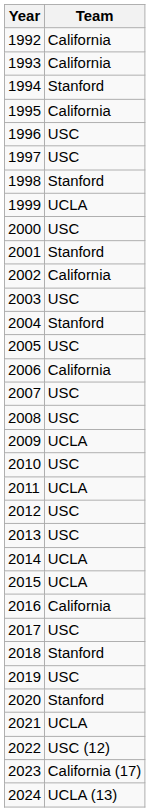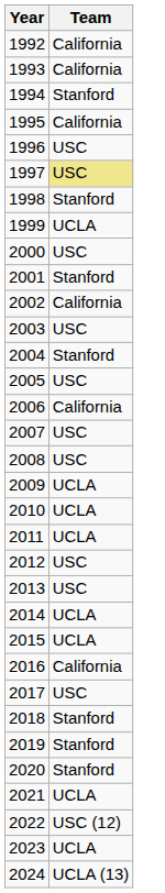 <table class="wikitable">
 <tr>
 <th>Year</th>
 <th>Team</th>
 </tr>
 <tr>
 <td>1992</td>
 <td>California</td>
 </tr>
 <tr>
 <td>1993</td>
 <td>California</td>
 </tr>
 <tr>
 <td>1994</td>
 <td>Stanford</td>
 </tr>
 <tr>
 <td>1995</td>
 <td>California</td>
 </tr>
 <tr>
 <td>1996</td>
 <td>USC</td>
 </tr>
 <tr>
 <td>1997</td>
-<td>USC</td>
+<td style="background: khaki;">USC</td>
 </tr>
 <tr>
 <td>1998</td>
 <td>Stanford</td>
 </tr>
 <tr>
 <td>1999</td>
 <td>UCLA</td>
 </tr>
 <tr>
 <td>2000</td>
 <td>USC</td>
 </tr>
 <tr>
 <td>2001</td>
 <td>Stanford</td>
 </tr>
 <tr>
 <td>2002</td>
 <td>California</td>
 </tr>
 <tr>
 <td>2003</td>
 <td>USC</td>
 </tr>
 <tr>
 <td>2004</td>
 <td>Stanford</td>
 </tr>
 <tr>
 <td>2005</td>
 <td>USC</td>
 </tr>
 <tr>
 <td>2006</td>
 <td>California</td>
 </tr>
 <tr>
 <td>2007</td>
 <td>USC</td>
 </tr>
 <tr>
 <td>2008</td>
 <td>USC</td>
 </tr>
 <tr>
 <td>2009</td>
 <td>UCLA</td>
 </tr>
 <tr>
 <td>2010</td>
-<td>USC</td>
+<td>UCLA</td>
 </tr>
 <tr>
 <td>2011</td>
 <td>UCLA</td>
 </tr>
 <tr>
 <td>2012</td>
 <td>USC</td>
 </tr>
 <tr>
 <td>2013</td>
 <td>USC</td>
 </tr>
 <tr>
 <td>2014</td>
 <td>UCLA</td>
 </tr>
 <tr>
 <td>2015</td>
 <td>UCLA</td>
 </tr>
 <tr>
 <td>2016</td>
 <td>California</td>
 </tr>
 <tr>
 <td>2017</td>
 <td>USC</td>
 </tr>
 <tr>
 <td>2018</td>
 <td>Stanford</td>
 </tr>
 <tr>
 <td>2019</td>
-<td>USC</td>
+<td>Stanford</td>
 </tr>
 <tr>
 <td>2020</td>
 <td>Stanford</td>
 </tr>
 <tr>
 <td>2021</td>
 <td>UCLA</td>
 </tr>
 <tr>
 <td>2022</td>
 <td>USC (12)</td>
 </tr>
 <tr>
 <td>2023</td>
-<td>California (17)</td>
+<td>UCLA</td>
 </tr>
 <tr>
 <td>2024</td>
 <td>UCLA (13)</td>
 </tr>
 </table>
